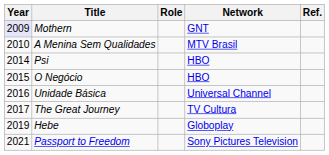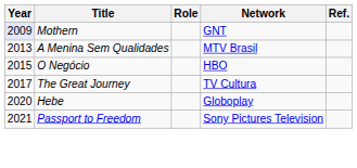 <table class="wikitable">
 <tr>
 <th>Year</th>
 <th>Title</th>
 <th>Role</th>
 <th>Network</th>
 <th>Ref.</th>
 </tr>
 <tr>
 <td style="background: lavender;">2009</td>
 <td><em>Mothern</em></td>
 <td></td>
 <td><a href='#'>GNT</a></td>
 <td></td>
 </tr>
 <tr>
-<td>2010</td>
+<td>2013</td>
 <td><em>A Menina Sem Qualidades</em></td>
 <td></td>
 <td><a href='#'>MTV Brasil</a></td>
-<td></td>
-</tr>
-<tr>
-<td>2014</td>
-<td><em>Psi</em></td>
-<td></td>
-<td><a href='#'>HBO</a></td>
 <td></td>
 </tr>
 <tr>
 <td>2015</td>
 <td><em>O Negócio</em></td>
 <td></td>
 <td><a href='#'>HBO</a></td>
 <td></td>
 </tr>
 <tr>
-<td>2016</td>
-<td><em>Unidade Básica</em></td>
-<td></td>
-<td><a href='#'>Universal Channel</a></td>
-<td></td>
-</tr>
-<tr>
 <td>2017</td>
 <td><em>The Great Journey</em></td>
 <td></td>
 <td><a href='#'>TV Cultura</a></td>
 <td></td>
 </tr>
 <tr>
-<td>2019</td>
+<td>2020</td>
 <td><em>Hebe</em></td>
 <td></td>
 <td><a href='#'>Globoplay</a></td>
 <td></td>
 </tr>
 <tr>
 <td>2021</td>
 <td><em><a href='#'>Passport to Freedom</a></em></td>
 <td></td>
 <td><a href='#'>Sony Pictures Television</a></td>
 </tr>
 </table>
